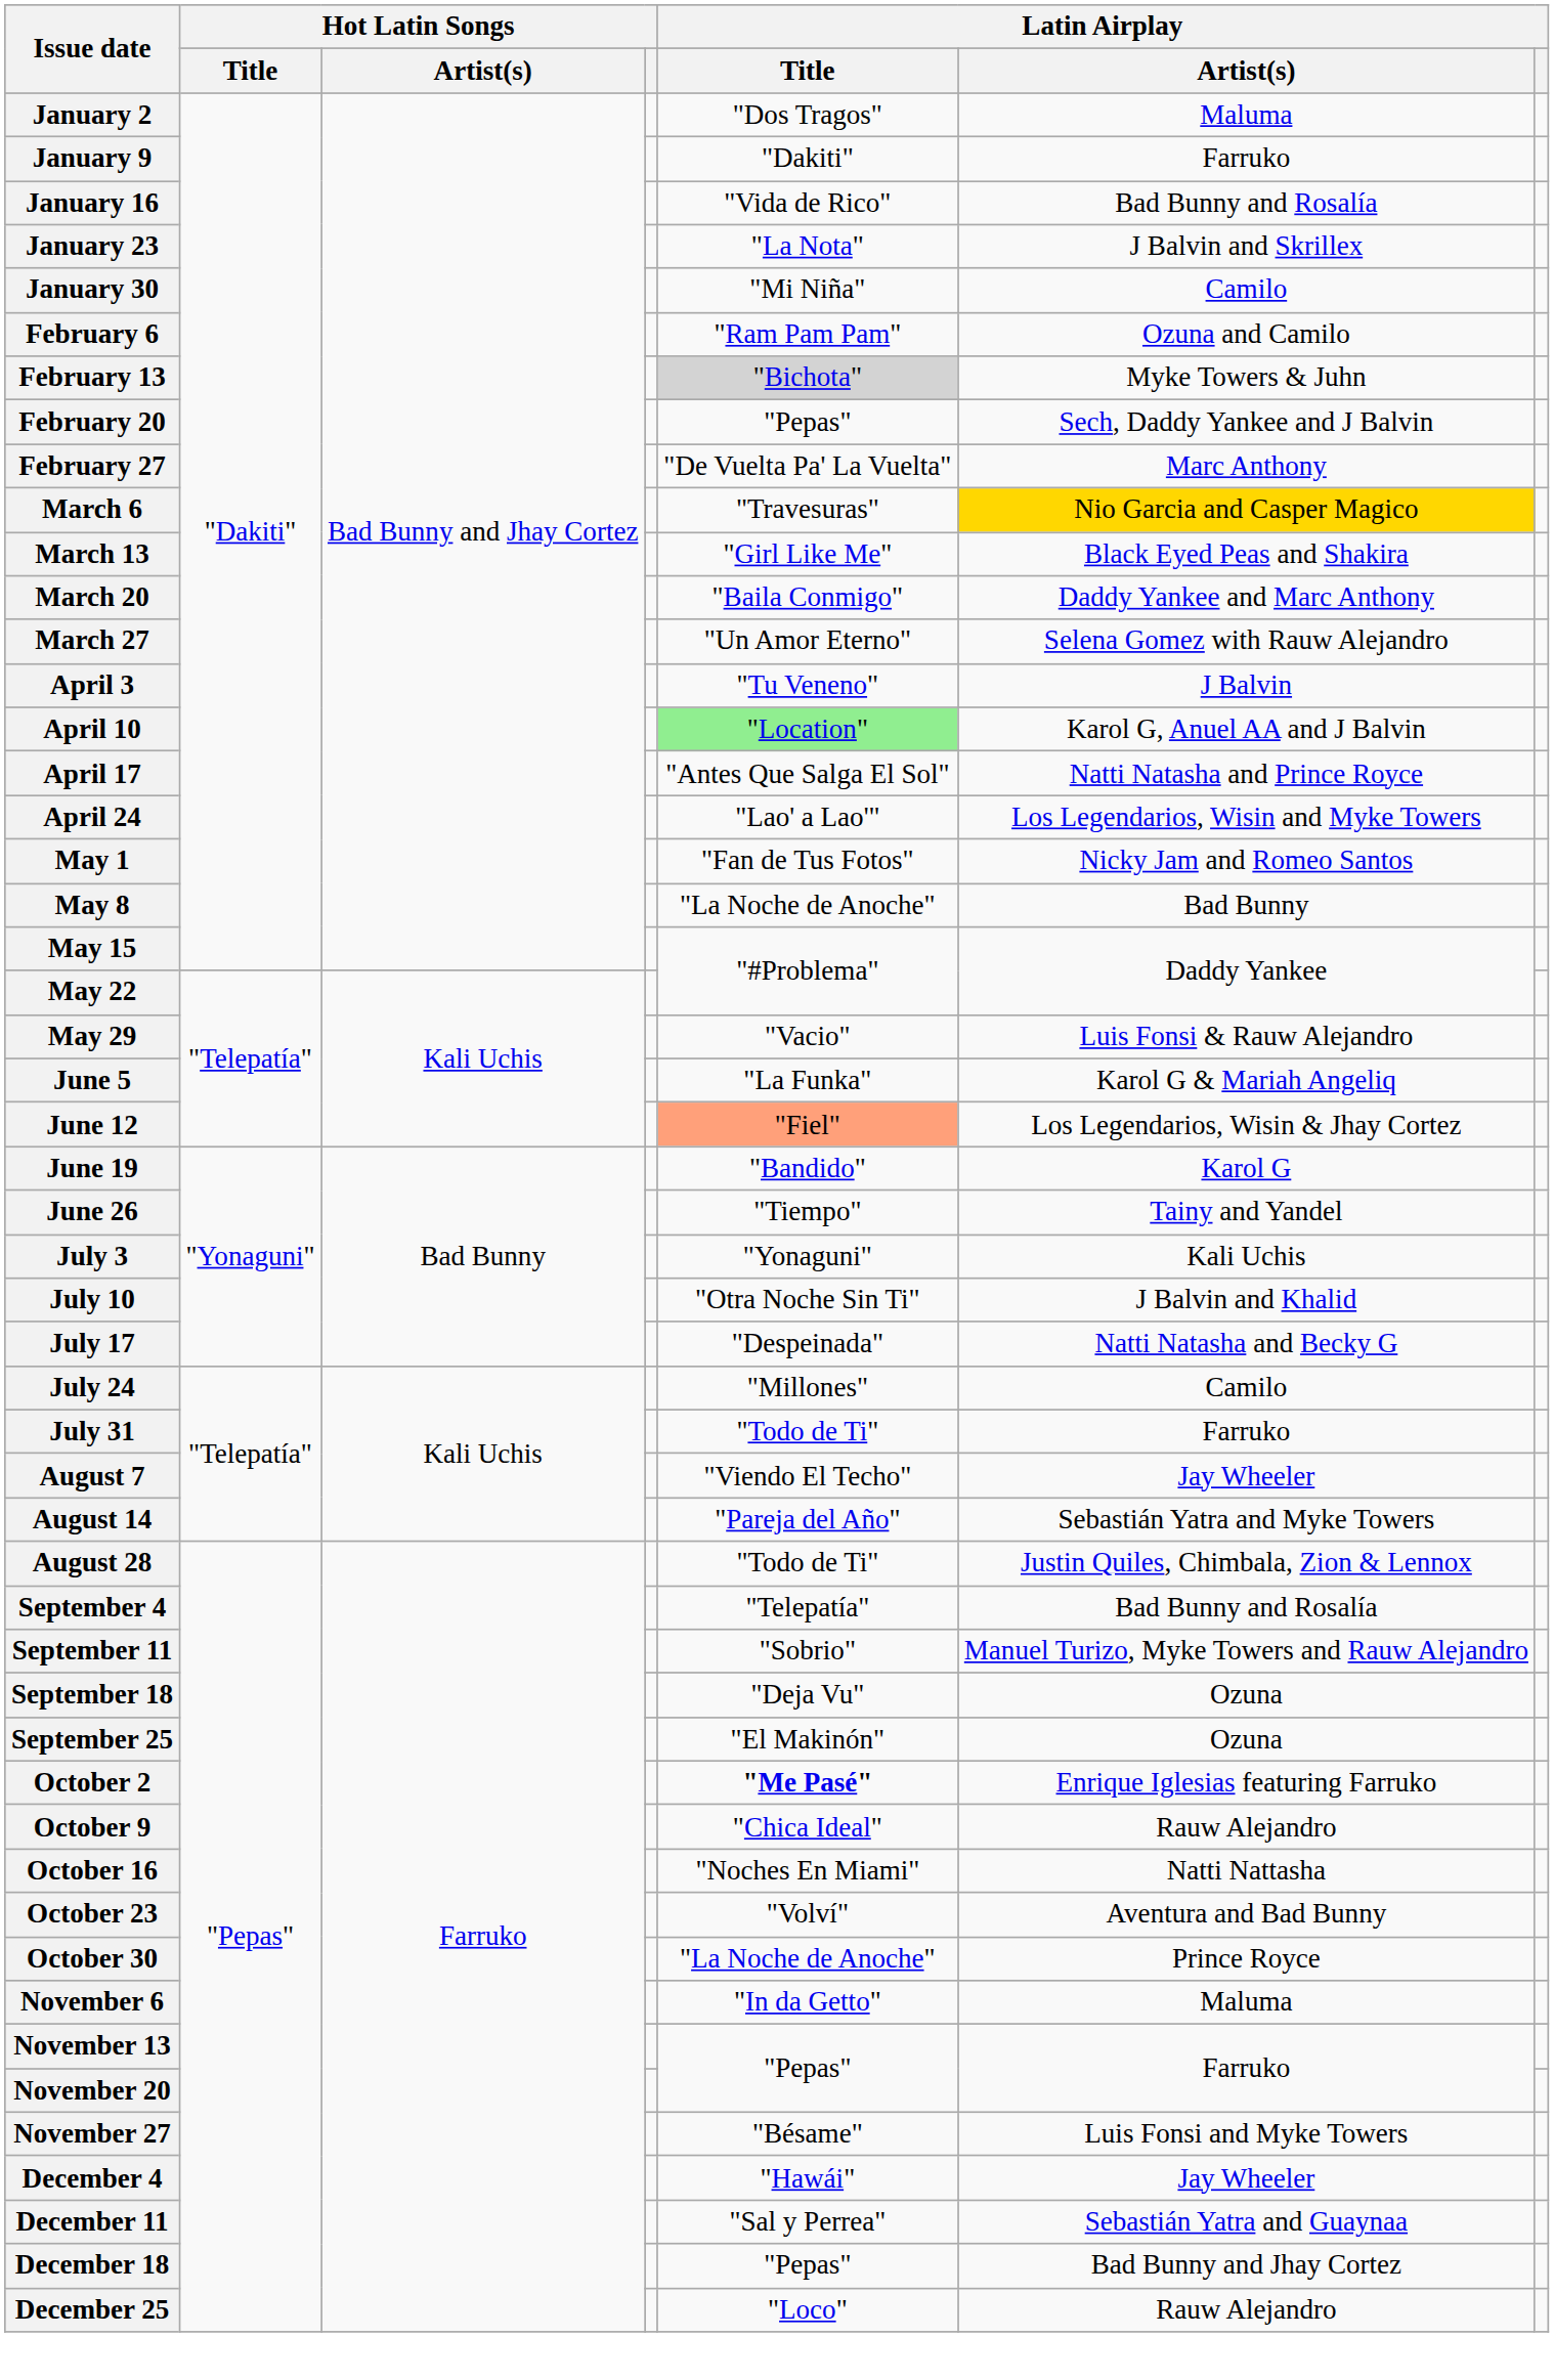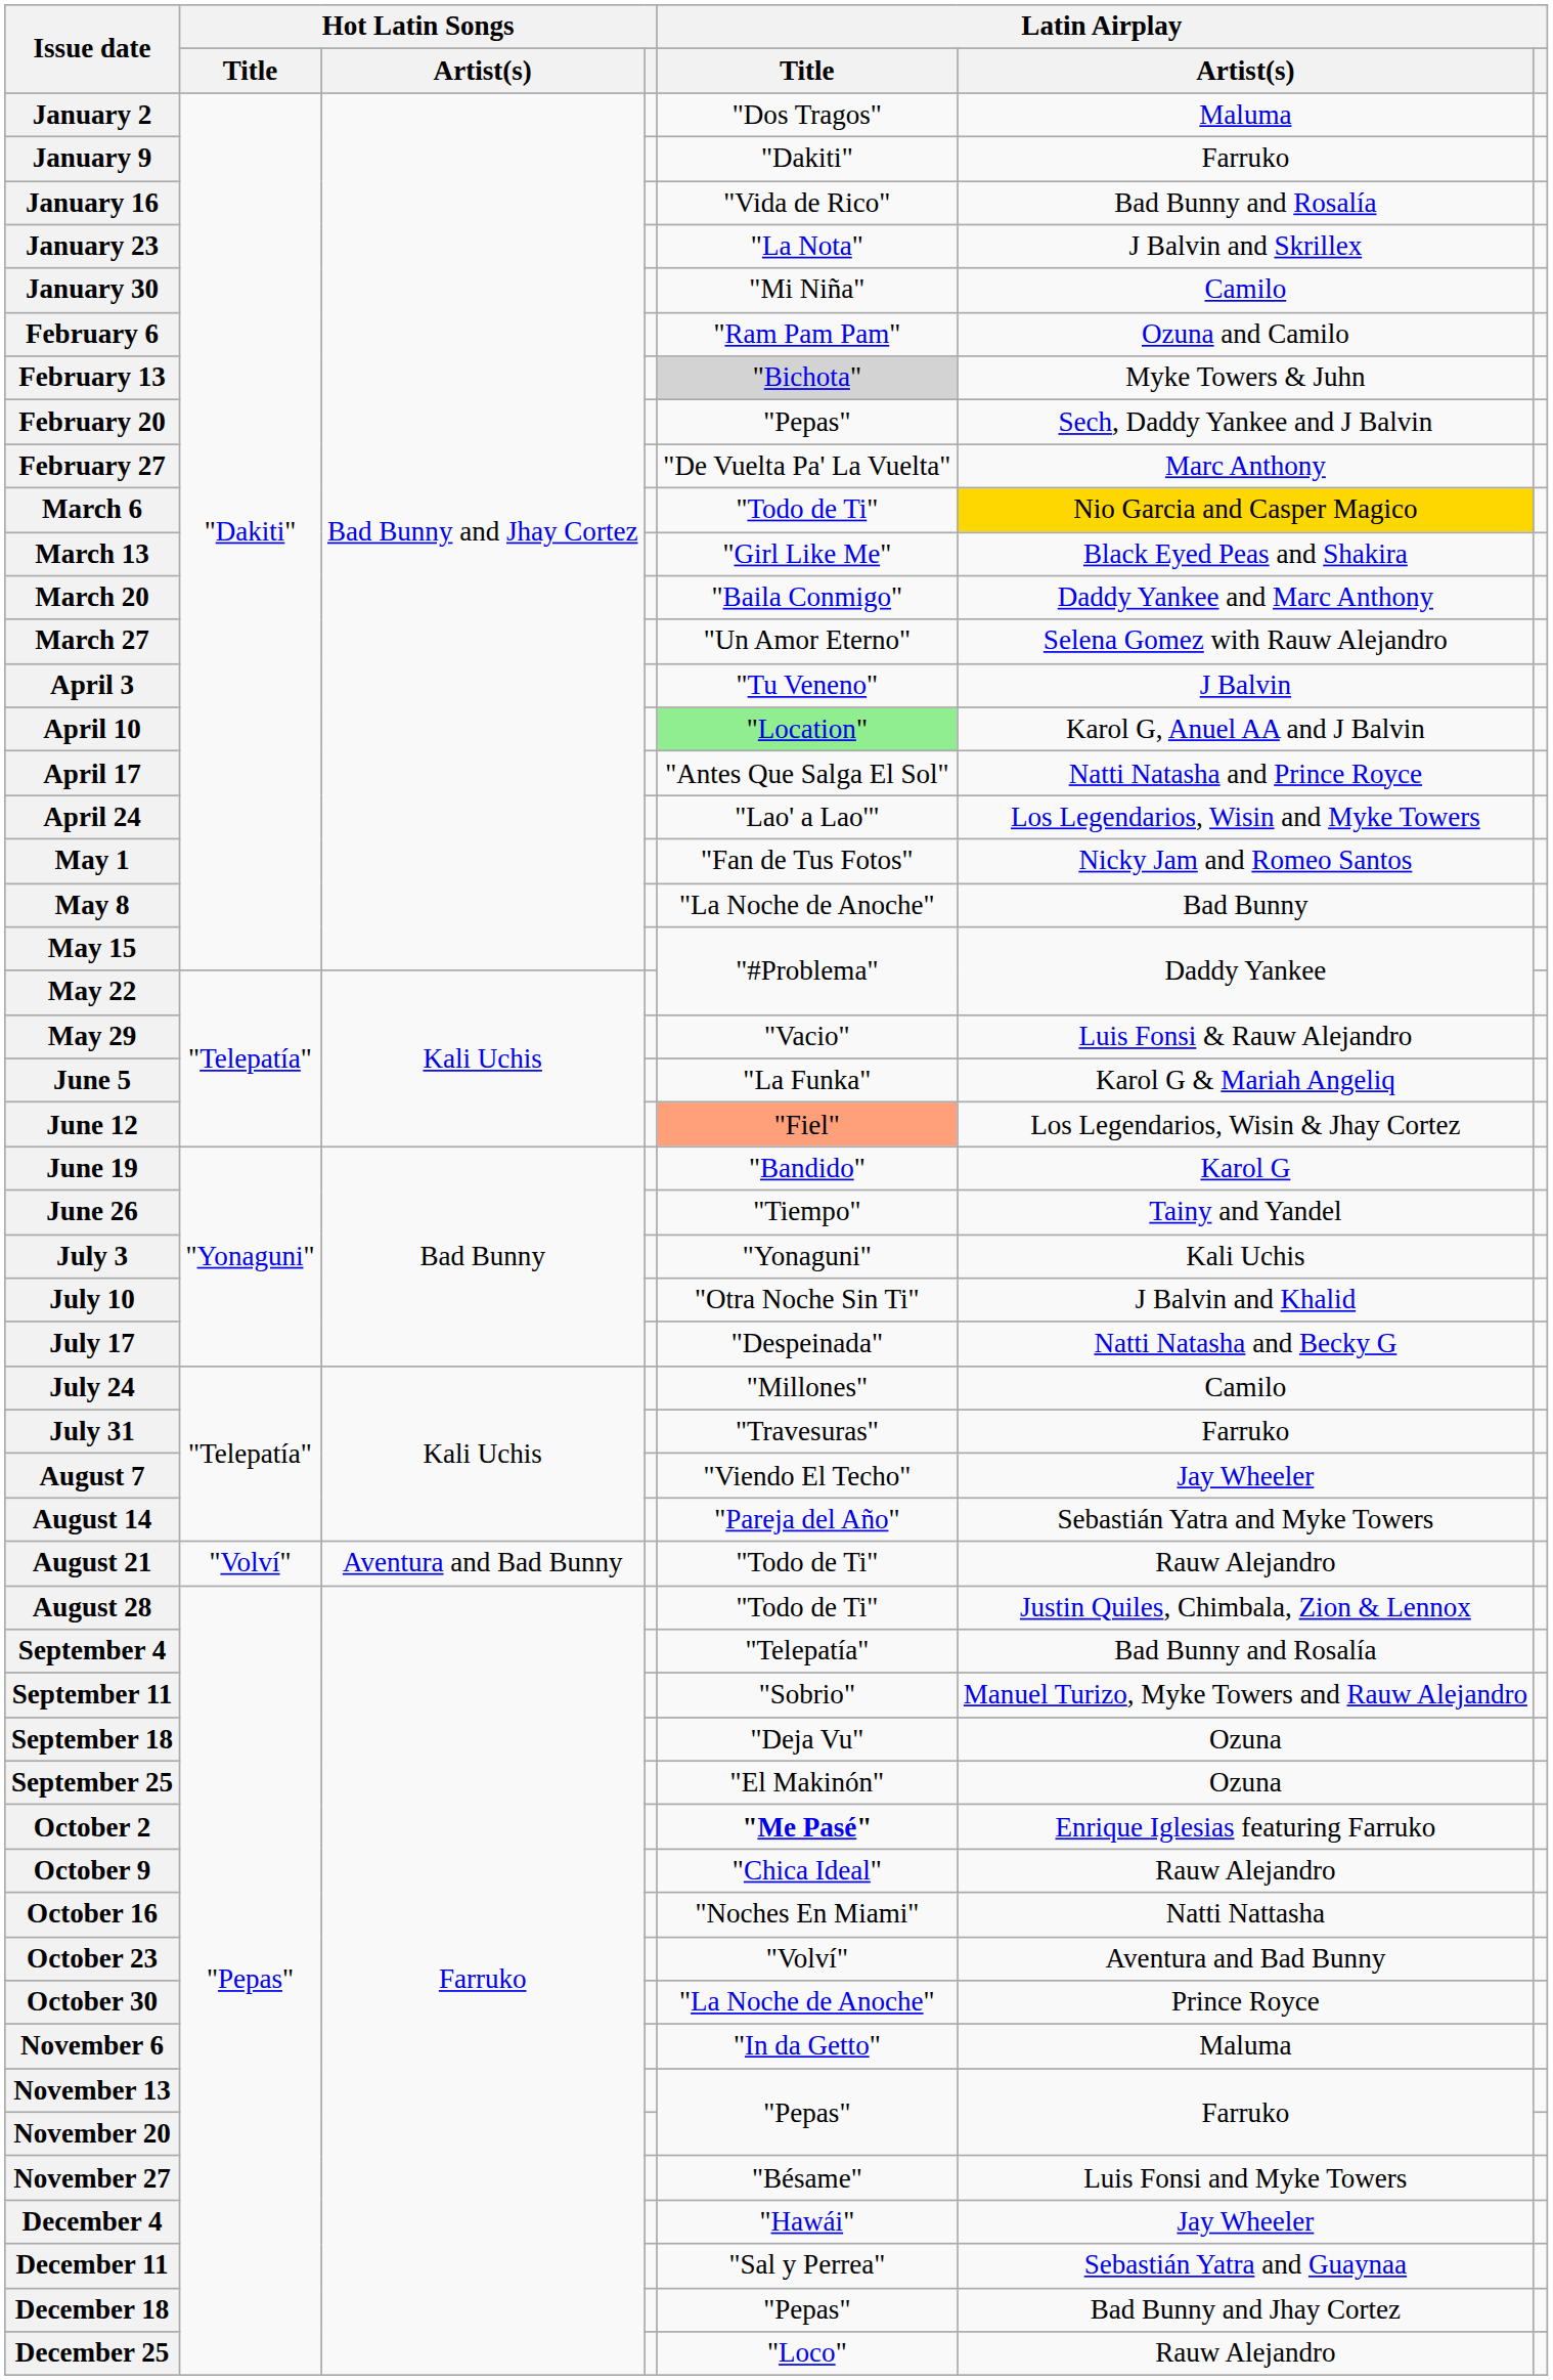 <table class="wikitable plainrowheaders" style="text-align:center">
 <tr>
 <th scope=col rowspan=2>Issue date</th>
 <th scope=col colspan=3>Hot Latin Songs</th>
 <th scope=col colspan=3>Latin Airplay</th>
 </tr>
 <tr>
 <th scope=col>Title</th>
 <th scope=col>Artist(s)</th>
 <th scope=col></th>
 <th scope=col>Title</th>
 <th scope=col>Artist(s)</th>
 <th scope=col></th>
 </tr>
 <tr>
 <th scope="row">January 2</th>
 <td rowspan="20">"<a href='#'>Dakiti</a>"</td>
 <td rowspan="20"><a href='#'>Bad Bunny</a> and <a href='#'>Jhay Cortez</a></td>
 <td></td>
 <td>"Dos Tragos"</td>
 <td><a href='#'>Maluma</a></td>
 <td></td>
 </tr>
 <tr>
 <th scope="row">January 9</th>
 <td></td>
 <td>"Dakiti"</td>
 <td>Farruko</td>
 <td></td>
 </tr>
 <tr>
 <th scope="row">January 16</th>
 <td></td>
 <td>"Vida de Rico"</td>
 <td>Bad Bunny and <a href='#'>Rosalía</a></td>
 <td></td>
 </tr>
 <tr>
 <th scope="row">January 23</th>
 <td></td>
 <td>"<a href='#'>La Nota</a>"</td>
 <td>J Balvin and <a href='#'>Skrillex</a></td>
 <td></td>
 </tr>
 <tr>
 <th scope="row">January 30</th>
 <td></td>
 <td>"Mi Niña"</td>
 <td><a href='#'>Camilo</a></td>
 <td></td>
 </tr>
 <tr>
 <th scope="row">February 6</th>
 <td></td>
 <td>"<a href='#'>Ram Pam Pam</a>"</td>
 <td><a href='#'>Ozuna</a> and Camilo</td>
 <td></td>
 </tr>
 <tr>
 <th scope="row">February 13</th>
 <td></td>
 <td style="background: lightgrey;">"<a href='#'>Bichota</a>"</td>
 <td>Myke Towers & Juhn</td>
 <td></td>
 </tr>
 <tr>
 <th scope="row">February 20</th>
 <td></td>
 <td>"Pepas"</td>
 <td><a href='#'>Sech</a>, Daddy Yankee and J Balvin</td>
 <td></td>
 </tr>
 <tr>
 <th scope="row">February 27</th>
 <td></td>
 <td>"De Vuelta Pa' La Vuelta"</td>
 <td><a href='#'>Marc Anthony</a></td>
 <td></td>
 </tr>
 <tr>
 <th scope="row">March 6</th>
 <td></td>
-<td>"Travesuras"</td>
+<td>"<a href='#'>Todo de Ti</a>"</td>
 <td style="background: gold;">Nio Garcia and Casper Magico</td>
 <td></td>
 </tr>
 <tr>
 <th scope="row">March 13</th>
 <td></td>
 <td>"<a href='#'>Girl Like Me</a>"</td>
 <td><a href='#'>Black Eyed Peas</a> and <a href='#'>Shakira</a></td>
 <td></td>
 </tr>
 <tr>
 <th scope="row">March 20</th>
 <td></td>
 <td>"<a href='#'>Baila Conmigo</a>"</td>
 <td><a href='#'>Daddy Yankee</a> and <a href='#'>Marc Anthony</a></td>
 <td></td>
 </tr>
 <tr>
 <th scope="row">March 27</th>
 <td></td>
 <td>"Un Amor Eterno"</td>
 <td><a href='#'>Selena Gomez</a> with Rauw Alejandro</td>
 <td></td>
 </tr>
 <tr>
 <th scope="row">April 3</th>
 <td></td>
 <td>"<a href='#'>Tu Veneno</a>"</td>
 <td><a href='#'>J Balvin</a></td>
 <td></td>
 </tr>
 <tr>
 <th scope="row">April 10</th>
 <td></td>
 <td style="background: lightgreen;">"<a href='#'>Location</a>"</td>
 <td>Karol G, <a href='#'>Anuel AA</a> and J Balvin</td>
 <td></td>
 </tr>
 <tr>
 <th scope="row">April 17</th>
 <td></td>
 <td>"Antes Que Salga El Sol"</td>
 <td><a href='#'>Natti Natasha</a> and <a href='#'>Prince Royce</a></td>
 <td></td>
 </tr>
 <tr>
 <th scope="row">April 24</th>
 <td></td>
 <td>"Lao' a Lao'"</td>
 <td><a href='#'>Los Legendarios</a>, <a href='#'>Wisin</a> and <a href='#'>Myke Towers</a></td>
 <td></td>
 </tr>
 <tr>
 <th scope="row">May 1</th>
 <td></td>
 <td>"Fan de Tus Fotos"</td>
 <td><a href='#'>Nicky Jam</a> and <a href='#'>Romeo Santos</a></td>
 <td></td>
 </tr>
 <tr>
 <th scope="row">May 8</th>
 <td></td>
 <td>"La Noche de Anoche"</td>
 <td>Bad Bunny</td>
 <td></td>
 </tr>
 <tr>
 <th scope="row">May 15</th>
 <td></td>
 <td rowspan=2>"#Problema"</td>
 <td rowspan=2>Daddy Yankee</td>
 <td></td>
 </tr>
 <tr>
 <th scope="row">May 22</th>
 <td rowspan=4>"<a href='#'>Telepatía</a>"</td>
 <td rowspan=4><a href='#'>Kali Uchis</a></td>
 <td></td>
 <td></td>
 </tr>
 <tr>
 <th scope="row">May 29</th>
 <td></td>
 <td>"Vacio"</td>
 <td><a href='#'>Luis Fonsi</a> & Rauw Alejandro</td>
 <td></td>
 </tr>
 <tr>
 <th scope="row">June 5</th>
 <td></td>
 <td>"La Funka"</td>
 <td>Karol G & <a href='#'>Mariah Angeliq</a></td>
 <td></td>
 </tr>
 <tr>
 <th scope="row">June 12</th>
 <td></td>
 <td style="background: lightsalmon;">"Fiel"</td>
 <td>Los Legendarios, Wisin & Jhay Cortez</td>
 <td></td>
 </tr>
 <tr>
 <th scope="row">June 19</th>
 <td rowspan=5>"<a href='#'>Yonaguni</a>"</td>
 <td rowspan=5>Bad Bunny</td>
 <td></td>
 <td>"<a href='#'>Bandido</a>"</td>
 <td><a href='#'>Karol G</a></td>
 <td></td>
 </tr>
 <tr>
 <th scope="row">June 26</th>
 <td></td>
 <td>"Tiempo"</td>
 <td><a href='#'>Tainy</a> and Yandel</td>
 <td></td>
 </tr>
 <tr>
 <th scope="row">July 3</th>
 <td></td>
 <td>"Yonaguni"</td>
 <td>Kali Uchis</td>
 <td></td>
 </tr>
 <tr>
 <th scope="row">July 10</th>
 <td></td>
 <td>"Otra Noche Sin Ti"</td>
 <td>J Balvin and <a href='#'>Khalid</a></td>
 <td></td>
 </tr>
 <tr>
 <th scope="row">July 17</th>
 <td></td>
 <td>"Despeinada"</td>
 <td><a href='#'>Natti Natasha</a> and <a href='#'>Becky G</a></td>
 <td></td>
 </tr>
 <tr>
 <th scope="row">July 24</th>
 <td rowspan=4>"Telepatía"</td>
 <td rowspan=4>Kali Uchis</td>
 <td></td>
 <td>"Millones"</td>
 <td>Camilo</td>
 <td></td>
 </tr>
 <tr>
 <th scope="row">July 31</th>
 <td></td>
-<td>"<a href='#'>Todo de Ti</a>"</td>
+<td>"Travesuras"</td>
 <td>Farruko</td>
 <td></td>
 </tr>
 <tr>
 <th scope="row">August 7</th>
 <td></td>
 <td>"Viendo El Techo"</td>
 <td><a href='#'>Jay Wheeler</a></td>
 <td></td>
 </tr>
 <tr>
 <th scope="row">August 14</th>
 <td></td>
 <td>"<a href='#'>Pareja del Año</a>"</td>
 <td>Sebastián Yatra and Myke Towers</td>
+<td></td>
+</tr>
+<tr>
+<th scope="row">August 21</th>
+<td>"<a href='#'>Volví</a>"</td>
+<td><a href='#'>Aventura</a> and Bad Bunny</td>
+<td></td>
+<td>"Todo de Ti"</td>
+<td>Rauw Alejandro</td>
 <td></td>
 </tr>
 <tr>
 <th scope="row">August 28</th>
 <td rowspan=18>"<a href='#'>Pepas</a>"</td>
 <td rowspan=18><a href='#'>Farruko</a></td>
 <td></td>
 <td>"Todo de Ti"</td>
 <td><a href='#'>Justin Quiles</a>, Chimbala, <a href='#'>Zion & Lennox</a></td>
 <td></td>
 </tr>
 <tr>
 <th scope="row">September 4</th>
 <td></td>
 <td>"Telepatía"</td>
 <td>Bad Bunny and Rosalía</td>
 <td></td>
 </tr>
 <tr>
 <th scope="row">September 11</th>
 <td></td>
 <td>"Sobrio"</td>
 <td><a href='#'>Manuel Turizo</a>, Myke Towers and <a href='#'>Rauw Alejandro</a></td>
 <td></td>
 </tr>
 <tr>
 <th scope="row">September 18</th>
 <td></td>
 <td>"Deja Vu"</td>
 <td>Ozuna</td>
 <td></td>
 </tr>
 <tr>
 <th scope="row">September 25</th>
 <td></td>
 <td>"El Makinón"</td>
 <td>Ozuna</td>
 <td></td>
 </tr>
 <tr>
 <th scope="row">October 2</th>
 <td></td>
 <td><strong>"<a href='#'>Me Pasé</a>"</strong></td>
 <td><a href='#'>Enrique Iglesias</a> featuring Farruko</td>
 <td></td>
 </tr>
 <tr>
 <th scope="row">October 9</th>
 <td></td>
 <td>"<a href='#'>Chica Ideal</a>"</td>
 <td>Rauw Alejandro</td>
 <td></td>
 </tr>
 <tr>
 <th scope="row">October 16</th>
 <td></td>
 <td>"Noches En Miami"</td>
 <td>Natti Nattasha</td>
 <td></td>
 </tr>
 <tr>
 <th scope="row">October 23</th>
 <td></td>
 <td>"Volví"</td>
 <td>Aventura and Bad Bunny</td>
 <td></td>
 </tr>
 <tr>
 <th scope="row">October 30</th>
 <td></td>
 <td>"<a href='#'>La Noche de Anoche</a>"</td>
 <td>Prince Royce</td>
 <td></td>
 </tr>
 <tr>
 <th scope="row">November 6</th>
 <td></td>
 <td>"<a href='#'>In da Getto</a>"</td>
 <td>Maluma</td>
 <td></td>
 </tr>
 <tr>
 <th scope="row">November 13</th>
 <td></td>
 <td rowspan=2>"Pepas"</td>
 <td rowspan=2>Farruko</td>
 <td></td>
 </tr>
 <tr>
 <th scope="row">November 20</th>
 <td></td>
 <td></td>
 </tr>
 <tr>
 <th scope="row">November 27</th>
 <td></td>
 <td>"Bésame"</td>
 <td>Luis Fonsi and Myke Towers</td>
 <td></td>
 </tr>
 <tr>
 <th scope="row">December 4</th>
 <td></td>
 <td>"<a href='#'>Hawái</a>"</td>
 <td><a href='#'>Jay Wheeler</a></td>
 <td></td>
 </tr>
 <tr>
 <th scope="row">December 11</th>
 <td></td>
 <td>"Sal y Perrea"</td>
 <td><a href='#'>Sebastián Yatra</a> and <a href='#'>Guaynaa</a></td>
 <td></td>
 </tr>
 <tr>
 <th scope="row">December 18</th>
 <td></td>
 <td>"Pepas"</td>
 <td>Bad Bunny and Jhay Cortez</td>
 <td></td>
 </tr>
 <tr>
 <th scope="row">December 25</th>
 <td></td>
 <td>"<a href='#'>Loco</a>"</td>
 <td>Rauw Alejandro</td>
 <td></td>
 </tr>
 </table>
